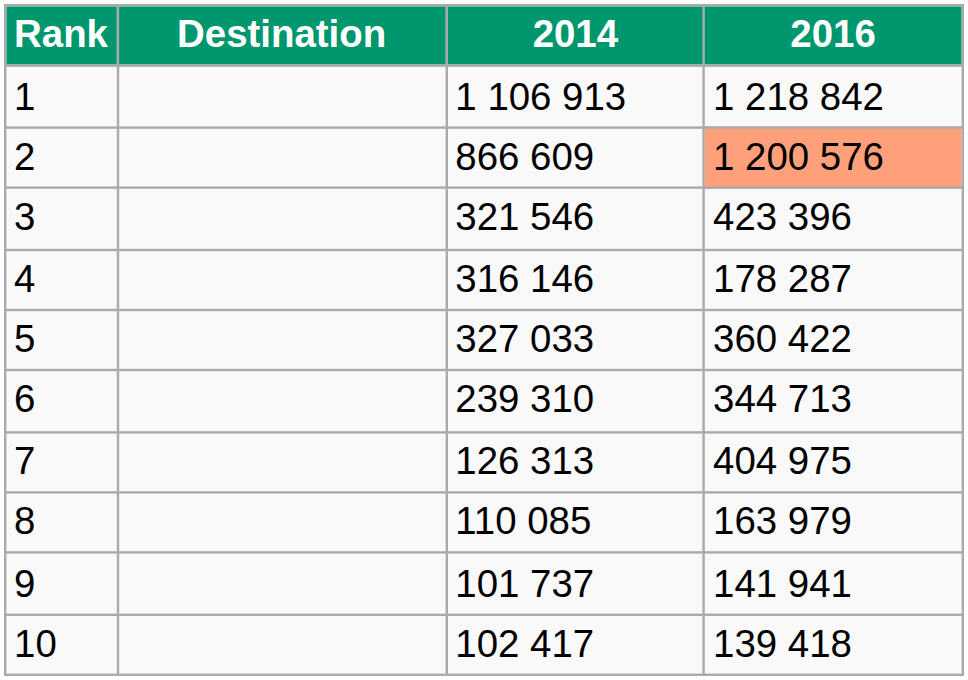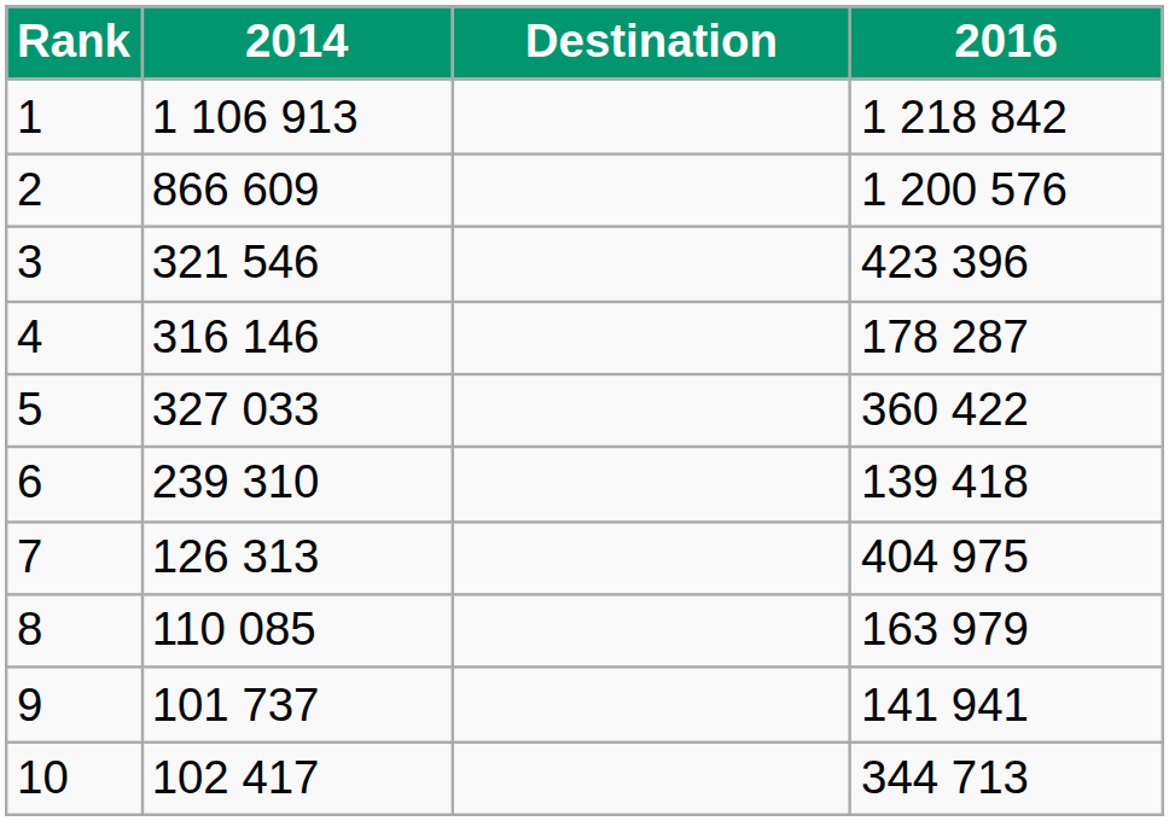 <table class="wikitable sortable">
 <tr style="color:white;">
 <th style="width:5px; background:#00966E;">Rank</th>
+<th style="width:100px; background:#00966E;">2014</th>
 <th style="width:130px; background:#00966E;">Destination</th>
-<th style="width:100px; background:#00966E;">2014</th>
 <th style="width:100px; background:#00966E;">2016</th>
 </tr>
 <tr>
 <td>1</td>
+<td>1 106 913</td>
 <td></td>
-<td>1 106 913</td>
 <td>1 218 842</td>
 </tr>
 <tr>
 <td>2</td>
+<td>866 609</td>
 <td></td>
-<td>866 609</td>
-<td style="background: lightsalmon;">1 200 576</td>
+<td>1 200 576</td>
 </tr>
 <tr>
 <td>3</td>
+<td>321 546</td>
 <td></td>
-<td>321 546</td>
 <td>423 396</td>
 </tr>
 <tr>
 <td>4</td>
+<td>316 146</td>
 <td></td>
-<td>316 146</td>
 <td>178 287</td>
 </tr>
 <tr>
 <td>5</td>
+<td>327 033</td>
 <td></td>
-<td>327 033</td>
 <td>360 422</td>
 </tr>
 <tr>
 <td>6</td>
+<td>239 310</td>
 <td></td>
-<td>239 310</td>
-<td>344 713</td>
+<td>139 418</td>
 </tr>
 <tr>
 <td>7</td>
+<td>126 313</td>
 <td></td>
-<td>126 313</td>
 <td>404 975</td>
 </tr>
 <tr>
 <td>8</td>
+<td>110 085</td>
 <td></td>
-<td>110 085</td>
 <td>163 979</td>
 </tr>
 <tr>
 <td>9</td>
+<td>101 737</td>
 <td></td>
-<td>101 737</td>
 <td>141 941</td>
 </tr>
 <tr>
 <td>10</td>
+<td>102 417</td>
 <td></td>
-<td>102 417</td>
-<td>139 418</td>
+<td>344 713</td>
 </tr>
 </table>
